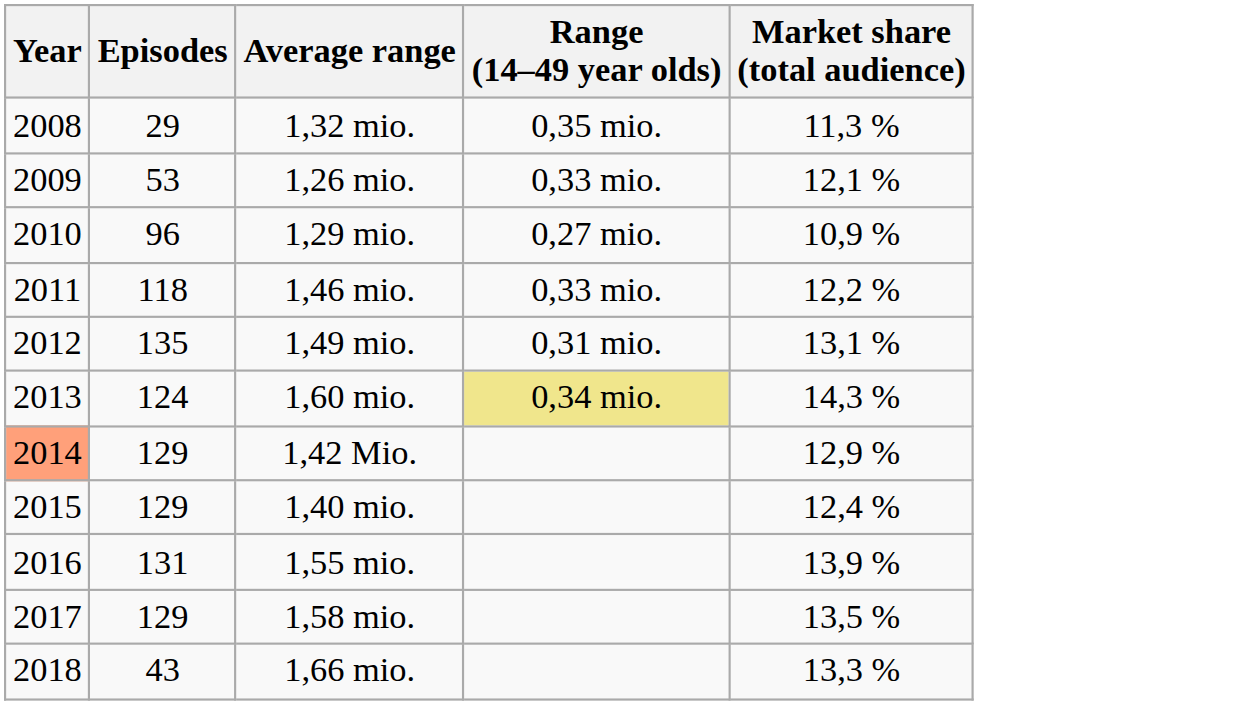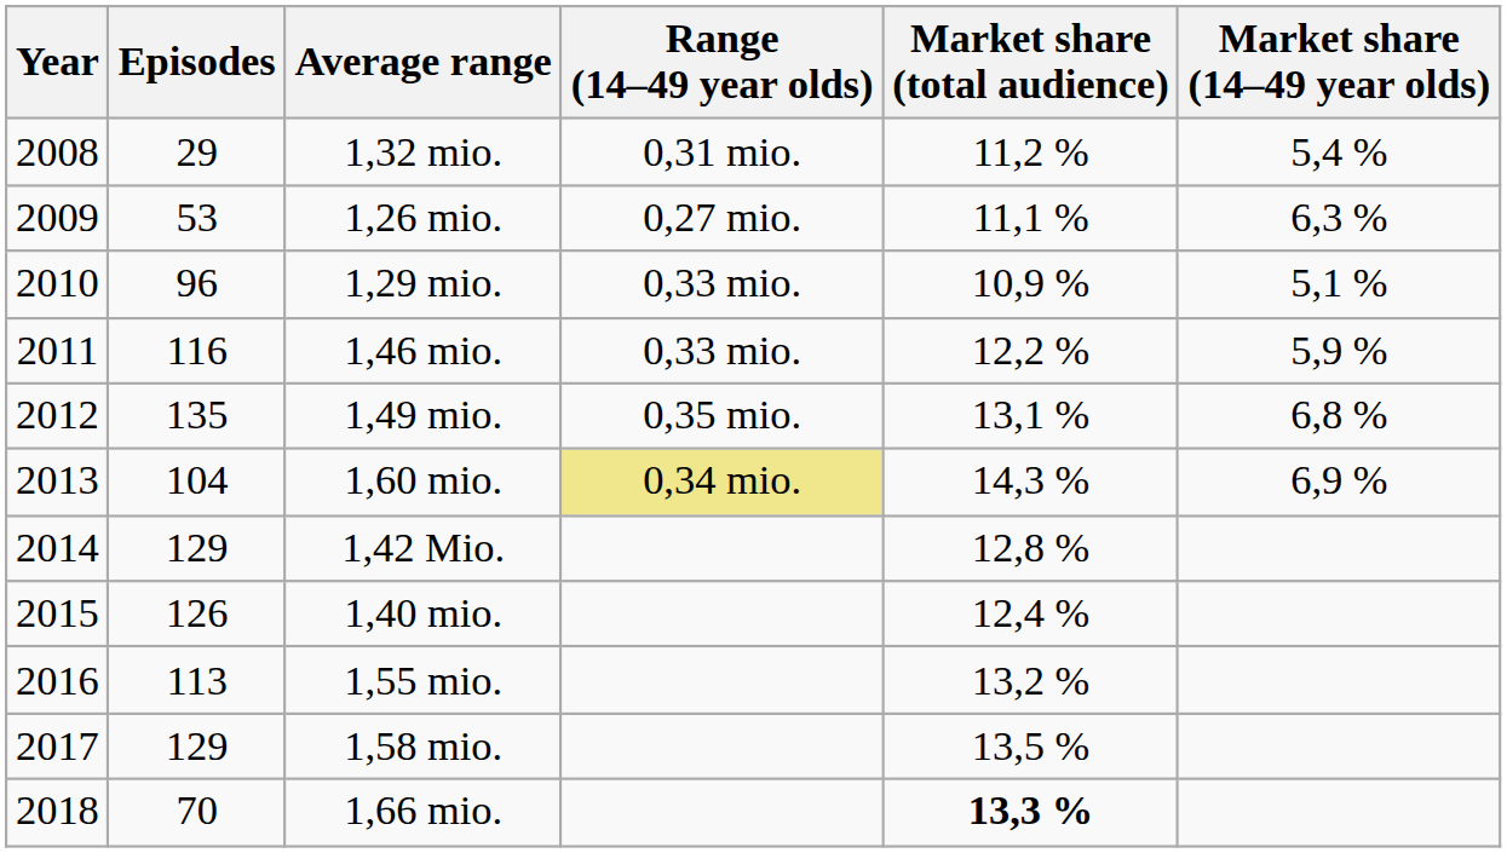 <table class="wikitable sortable" style="text-align:center">
 <tr>
 <th>Year</th>
 <th>Episodes</th>
 <th>Average range</th>
 <th>Range<br>(14–49 year olds)</th>
 <th>Market share<br>(total audience)</th>
+<th>Market share<br>(14–49 year olds)</th>
 </tr>
 <tr>
 <td>2008</td>
 <td>29</td>
 <td>1,32 mio.</td>
-<td>0,35 mio.</td>
-<td>11,3 %</td>
+<td>0,31 mio.</td>
+<td>11,2 %</td>
+<td>5,4 %</td>
 </tr>
 <tr>
 <td>2009</td>
 <td>53</td>
 <td>1,26 mio.</td>
-<td>0,33 mio.</td>
-<td>12,1 %</td>
+<td>0,27 mio.</td>
+<td>11,1 %</td>
+<td>6,3 %</td>
 </tr>
 <tr>
 <td>2010</td>
 <td>96</td>
 <td>1,29 mio.</td>
-<td>0,27 mio.</td>
+<td>0,33 mio.</td>
 <td>10,9 %</td>
+<td>5,1 %</td>
 </tr>
 <tr>
 <td>2011</td>
-<td>118</td>
+<td>116</td>
 <td>1,46 mio.</td>
 <td>0,33 mio.</td>
 <td>12,2 %</td>
+<td>5,9 %</td>
 </tr>
 <tr>
 <td>2012</td>
 <td>135</td>
 <td>1,49 mio.</td>
-<td>0,31 mio.</td>
+<td>0,35 mio.</td>
 <td>13,1 %</td>
+<td>6,8 %</td>
 </tr>
 <tr>
 <td>2013</td>
-<td>124</td>
+<td>104</td>
 <td>1,60 mio.</td>
 <td style="background: khaki;">0,34 mio.</td>
 <td>14,3 %</td>
+<td>6,9 %</td>
 </tr>
 <tr>
-<td style="background: lightsalmon;">2014</td>
+<td>2014</td>
 <td>129</td>
 <td>1,42 Mio.</td>
 <td></td>
-<td>12,9 %</td>
+<td>12,8 %</td>
+<td></td>
 </tr>
 <tr>
 <td>2015</td>
-<td>129</td>
+<td>126</td>
 <td>1,40 mio.</td>
 <td></td>
 <td>12,4 %</td>
+<td></td>
 </tr>
 <tr>
 <td>2016</td>
-<td>131</td>
+<td>113</td>
 <td>1,55 mio.</td>
 <td></td>
-<td>13,9 %</td>
+<td>13,2 %</td>
+<td></td>
 </tr>
 <tr>
 <td>2017</td>
 <td>129</td>
 <td>1,58 mio.</td>
 <td></td>
 <td>13,5 %</td>
+<td></td>
 </tr>
 <tr>
 <td>2018</td>
-<td>43</td>
+<td>70</td>
 <td>1,66 mio.</td>
 <td></td>
-<td>13,3 %</td>
+<td><strong>13,3 %</strong></td>
+<td></td>
 </tr>
 </table>
